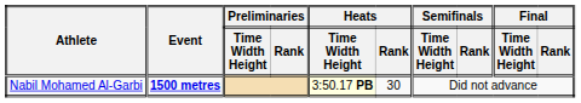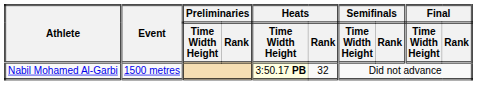 <table class=wikitable style="font-size:90%; border: double;">
 <tr>
 <th rowspan="2" style="border-right:double">Athlete</th>
 <th rowspan="2" style="border-right:double">Event</th>
 <th colspan="2" style="border-right:double; border-bottom:double;">Preliminaries</th>
 <th colspan="2" style="border-right:double; border-bottom:double;">Heats</th>
 <th colspan="2" style="border-right:double; border-bottom:double;">Semifinals</th>
 <th colspan="2" style="border-right:double; border-bottom:double;">Final</th>
 </tr>
 <tr>
 <th>Time<br>Width<br>Height</th>
 <th style="border-right:double">Rank</th>
 <th>Time<br>Width<br>Height</th>
 <th style="border-right:double">Rank</th>
 <th>Time<br>Width<br>Height</th>
 <th style="border-right:double">Rank</th>
 <th>Time<br>Width<br>Height</th>
 <th style="border-right:double">Rank</th>
 </tr>
 <tr style="border-top: double;">
 <td style="border-right:double"><a href='#'>Nabil Mohamed Al-Garbi</a></td>
-<td style="border-right:double"><strong><a href='#'>1500 metres</a></strong></td>
+<td style="border-right:double"><a href='#'>1500 metres</a></td>
 <td style="border-right:double" colspan= 2 bgcolor="wheat"></td>
 <td align=center style="background: lightyellow;">3:50.17 <strong>PB</strong></td>
-<td align=center style="border-right:double">30</td>
+<td align=center style="border-right:double">32</td>
 <td colspan="4" align=center>Did not advance</td>
 </tr>
 </table>
